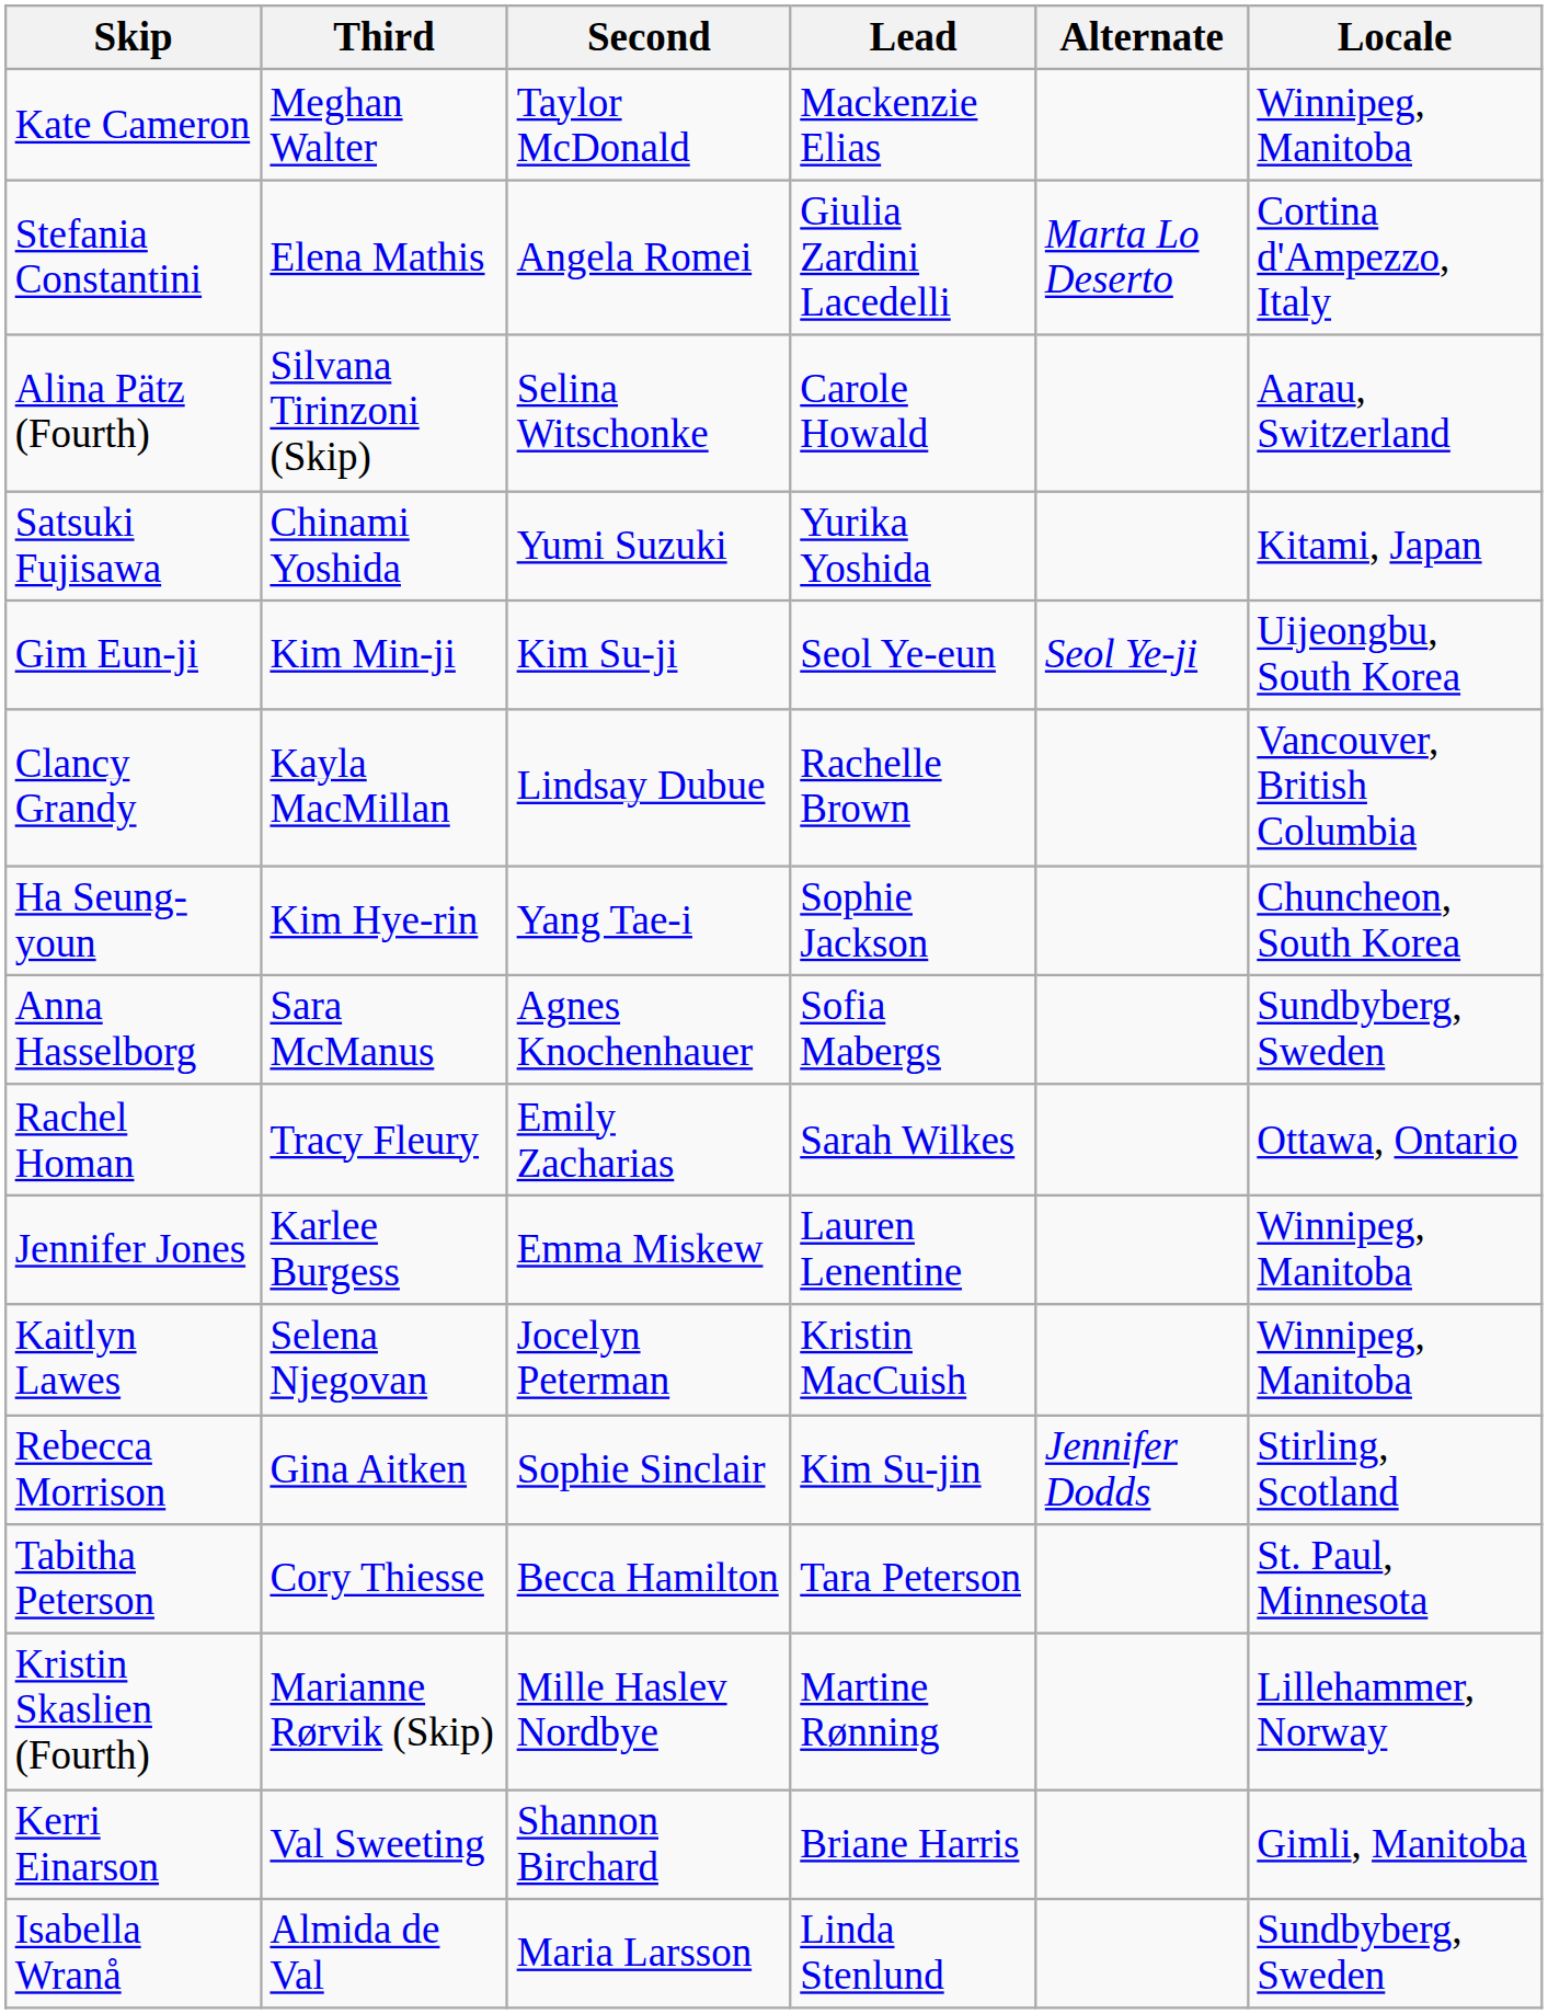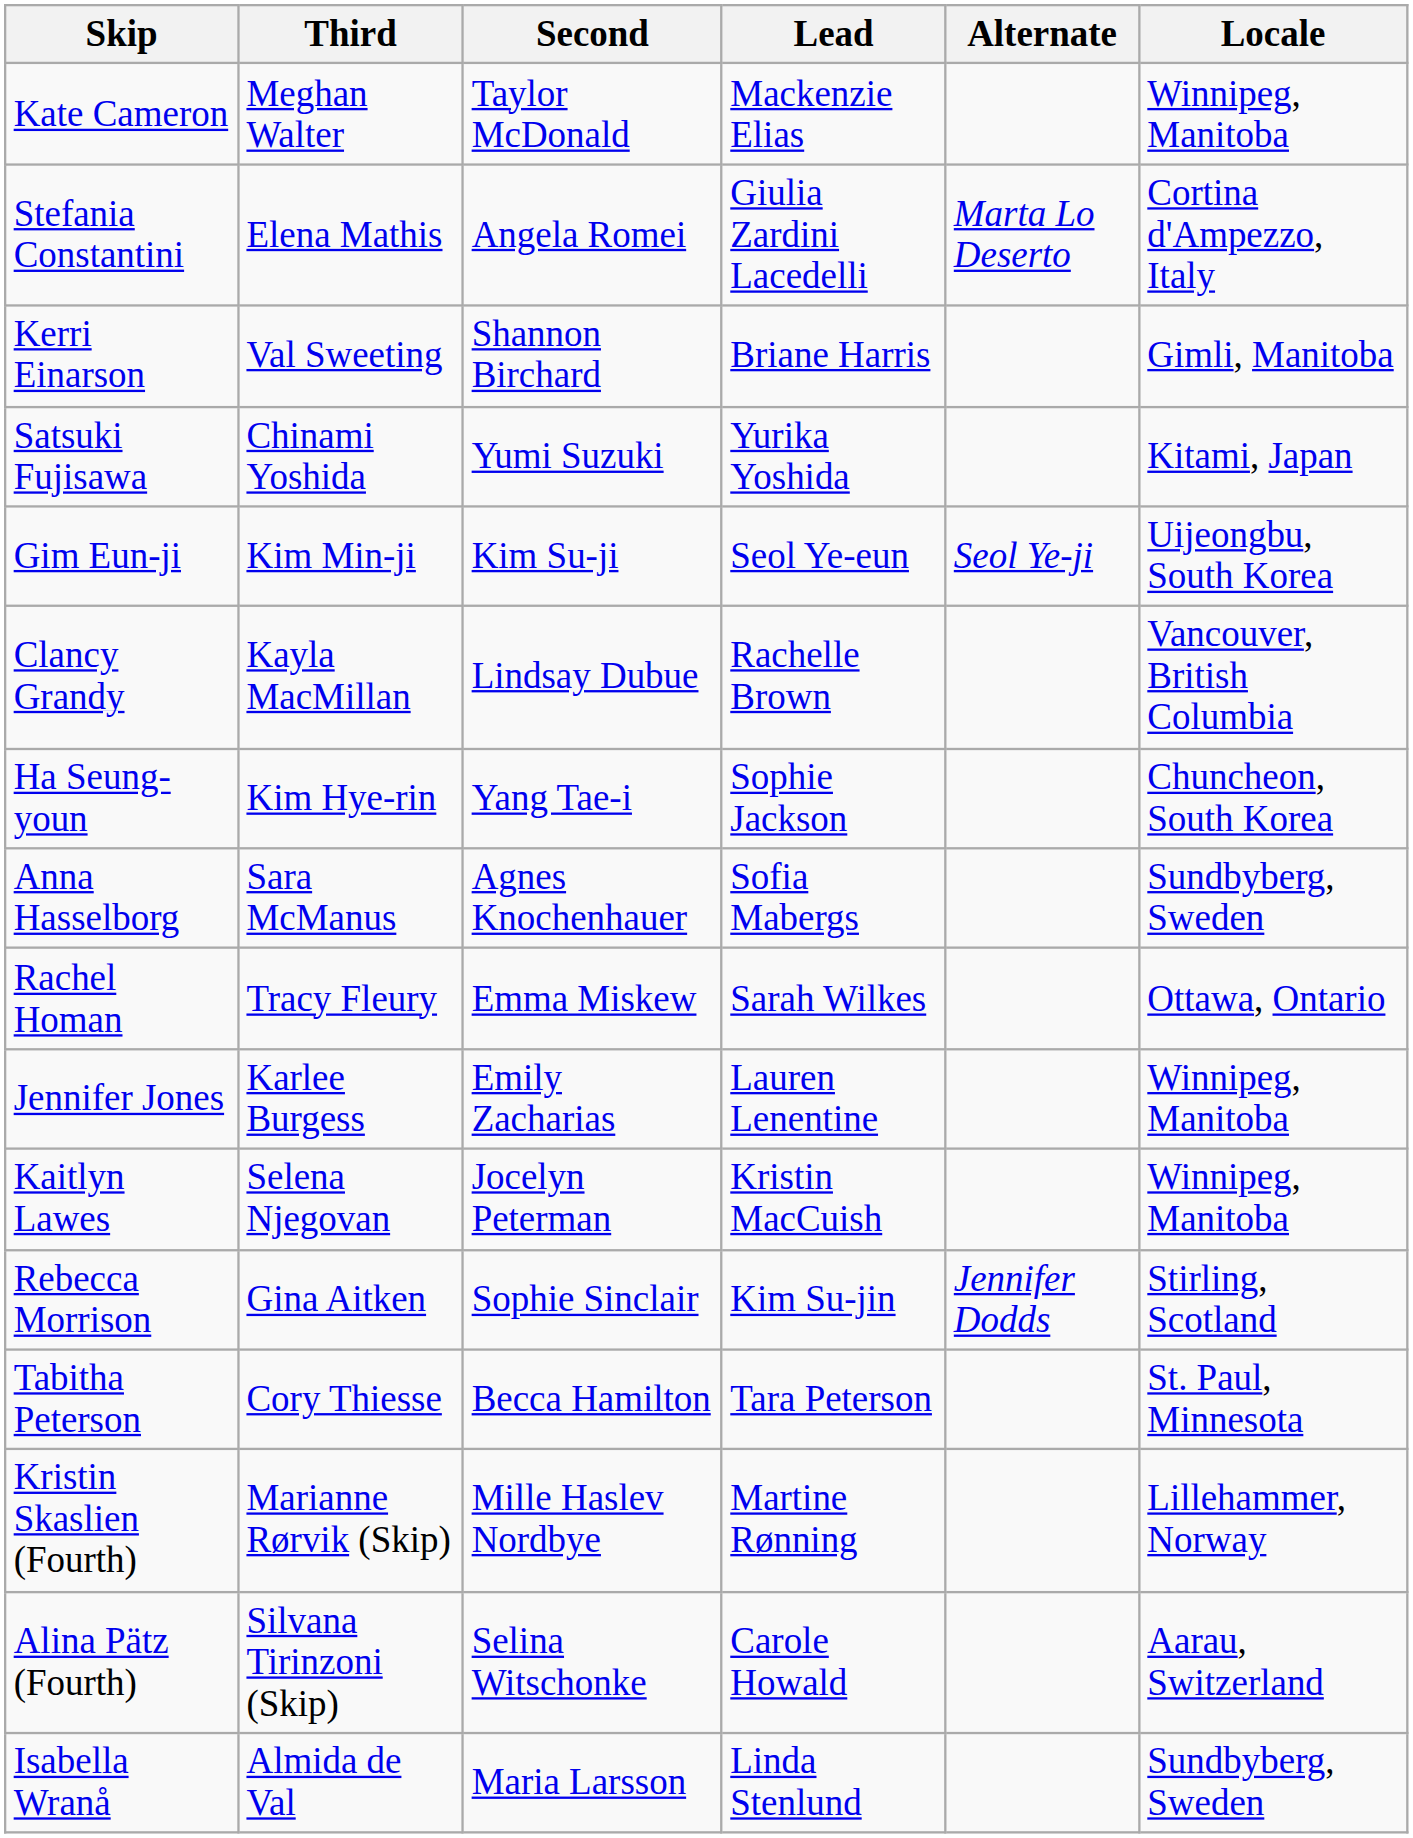 <table class=wikitable>
 <tr>
 <th scope="col">Skip</th>
 <th scope="col">Third</th>
 <th scope="col">Second</th>
 <th scope="col">Lead</th>
 <th scope="col">Alternate</th>
 <th scope="col">Locale</th>
 </tr>
 <tr>
 <td><a href='#'>Kate Cameron</a></td>
 <td><a href='#'>Meghan Walter</a></td>
 <td><a href='#'>Taylor McDonald</a></td>
 <td><a href='#'>Mackenzie Elias</a></td>
 <td></td>
 <td> <a href='#'>Winnipeg</a>, <a href='#'>Manitoba</a></td>
 </tr>
 <tr>
 <td><a href='#'>Stefania Constantini</a></td>
 <td><a href='#'>Elena Mathis</a></td>
 <td><a href='#'>Angela Romei</a></td>
 <td><a href='#'>Giulia Zardini Lacedelli</a></td>
 <td><em><a href='#'>Marta Lo Deserto</a></em></td>
 <td> <a href='#'>Cortina d'Ampezzo</a>, <a href='#'>Italy</a></td>
 </tr>
 <tr>
-<td><a href='#'>Alina Pätz</a> (Fourth)</td>
-<td><a href='#'>Silvana Tirinzoni</a> (Skip)</td>
-<td><a href='#'>Selina Witschonke</a></td>
-<td><a href='#'>Carole Howald</a></td>
+<td><a href='#'>Kerri Einarson</a></td>
+<td><a href='#'>Val Sweeting</a></td>
+<td><a href='#'>Shannon Birchard</a></td>
+<td><a href='#'>Briane Harris</a></td>
 <td></td>
-<td> <a href='#'>Aarau</a>, <a href='#'>Switzerland</a></td>
+<td> <a href='#'>Gimli</a>, <a href='#'>Manitoba</a></td>
 </tr>
 <tr>
 <td><a href='#'>Satsuki Fujisawa</a></td>
 <td><a href='#'>Chinami Yoshida</a></td>
 <td><a href='#'>Yumi Suzuki</a></td>
 <td><a href='#'>Yurika Yoshida</a></td>
 <td></td>
 <td> <a href='#'>Kitami</a>, <a href='#'>Japan</a></td>
 </tr>
 <tr>
 <td><a href='#'>Gim Eun-ji</a></td>
 <td><a href='#'>Kim Min-ji</a></td>
 <td><a href='#'>Kim Su-ji</a></td>
 <td><a href='#'>Seol Ye-eun</a></td>
 <td><em><a href='#'>Seol Ye-ji</a></em></td>
 <td> <a href='#'>Uijeongbu</a>, <a href='#'>South Korea</a></td>
 </tr>
 <tr>
 <td><a href='#'>Clancy Grandy</a></td>
 <td><a href='#'>Kayla MacMillan</a></td>
 <td><a href='#'>Lindsay Dubue</a></td>
 <td><a href='#'>Rachelle Brown</a></td>
 <td></td>
 <td> <a href='#'>Vancouver</a>, <a href='#'>British Columbia</a></td>
 </tr>
 <tr>
 <td><a href='#'>Ha Seung-youn</a></td>
 <td><a href='#'>Kim Hye-rin</a></td>
 <td><a href='#'>Yang Tae-i</a></td>
 <td><a href='#'>Sophie Jackson</a></td>
 <td></td>
 <td> <a href='#'>Chuncheon</a>, <a href='#'>South Korea</a></td>
 </tr>
 <tr>
 <td><a href='#'>Anna Hasselborg</a></td>
 <td><a href='#'>Sara McManus</a></td>
 <td><a href='#'>Agnes Knochenhauer</a></td>
 <td><a href='#'>Sofia Mabergs</a></td>
 <td></td>
 <td> <a href='#'>Sundbyberg</a>, <a href='#'>Sweden</a></td>
 </tr>
 <tr>
 <td><a href='#'>Rachel Homan</a></td>
 <td><a href='#'>Tracy Fleury</a></td>
-<td><a href='#'>Emily Zacharias</a></td>
+<td><a href='#'>Emma Miskew</a></td>
 <td><a href='#'>Sarah Wilkes</a></td>
 <td></td>
 <td> <a href='#'>Ottawa</a>, <a href='#'>Ontario</a></td>
 </tr>
 <tr>
 <td><a href='#'>Jennifer Jones</a></td>
 <td><a href='#'>Karlee Burgess</a></td>
-<td><a href='#'>Emma Miskew</a></td>
+<td><a href='#'>Emily Zacharias</a></td>
 <td><a href='#'>Lauren Lenentine</a></td>
 <td></td>
 <td> <a href='#'>Winnipeg</a>, <a href='#'>Manitoba</a></td>
 </tr>
 <tr>
 <td><a href='#'>Kaitlyn Lawes</a></td>
 <td><a href='#'>Selena Njegovan</a></td>
 <td><a href='#'>Jocelyn Peterman</a></td>
 <td><a href='#'>Kristin MacCuish</a></td>
 <td></td>
 <td> <a href='#'>Winnipeg</a>, <a href='#'>Manitoba</a></td>
 </tr>
 <tr>
 <td><a href='#'>Rebecca Morrison</a></td>
 <td><a href='#'>Gina Aitken</a></td>
 <td><a href='#'>Sophie Sinclair</a></td>
 <td><a href='#'>Kim Su-jin</a></td>
 <td><em><a href='#'>Jennifer Dodds</a></em></td>
 <td> <a href='#'>Stirling</a>, <a href='#'>Scotland</a></td>
 </tr>
 <tr>
 <td><a href='#'>Tabitha Peterson</a></td>
 <td><a href='#'>Cory Thiesse</a></td>
 <td><a href='#'>Becca Hamilton</a></td>
 <td><a href='#'>Tara Peterson</a></td>
 <td></td>
 <td> <a href='#'>St. Paul</a>, <a href='#'>Minnesota</a></td>
 </tr>
 <tr>
 <td><a href='#'>Kristin Skaslien</a> (Fourth)</td>
 <td><a href='#'>Marianne Rørvik</a> (Skip)</td>
 <td><a href='#'>Mille Haslev Nordbye</a></td>
 <td><a href='#'>Martine Rønning</a></td>
 <td></td>
 <td> <a href='#'>Lillehammer</a>, <a href='#'>Norway</a></td>
 </tr>
 <tr>
-<td><a href='#'>Kerri Einarson</a></td>
-<td><a href='#'>Val Sweeting</a></td>
-<td><a href='#'>Shannon Birchard</a></td>
-<td><a href='#'>Briane Harris</a></td>
+<td><a href='#'>Alina Pätz</a> (Fourth)</td>
+<td><a href='#'>Silvana Tirinzoni</a> (Skip)</td>
+<td><a href='#'>Selina Witschonke</a></td>
+<td><a href='#'>Carole Howald</a></td>
 <td></td>
-<td> <a href='#'>Gimli</a>, <a href='#'>Manitoba</a></td>
+<td> <a href='#'>Aarau</a>, <a href='#'>Switzerland</a></td>
 </tr>
 <tr>
 <td><a href='#'>Isabella Wranå</a></td>
 <td><a href='#'>Almida de Val</a></td>
 <td><a href='#'>Maria Larsson</a></td>
 <td><a href='#'>Linda Stenlund</a></td>
 <td></td>
 <td> <a href='#'>Sundbyberg</a>, <a href='#'>Sweden</a></td>
 </tr>
 </table>
